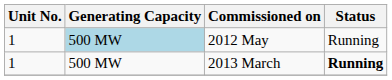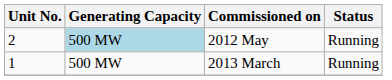 <table class="sortable wikitable">
 <tr>
 <th>Unit No.</th>
 <th>Generating Capacity</th>
 <th>Commissioned on</th>
 <th>Status</th>
 </tr>
 <tr>
-<td>1</td>
+<td>2</td>
 <td style="background: lightblue;">500 MW</td>
 <td>2012 May</td>
 <td>Running </td>
 </tr>
 <tr>
 <td>1</td>
 <td>500 MW</td>
 <td>2013 March</td>
-<td><strong>Running</strong></td>
+<td>Running</td>
 </tr>
 <tr>
 </tr>
 </table>
